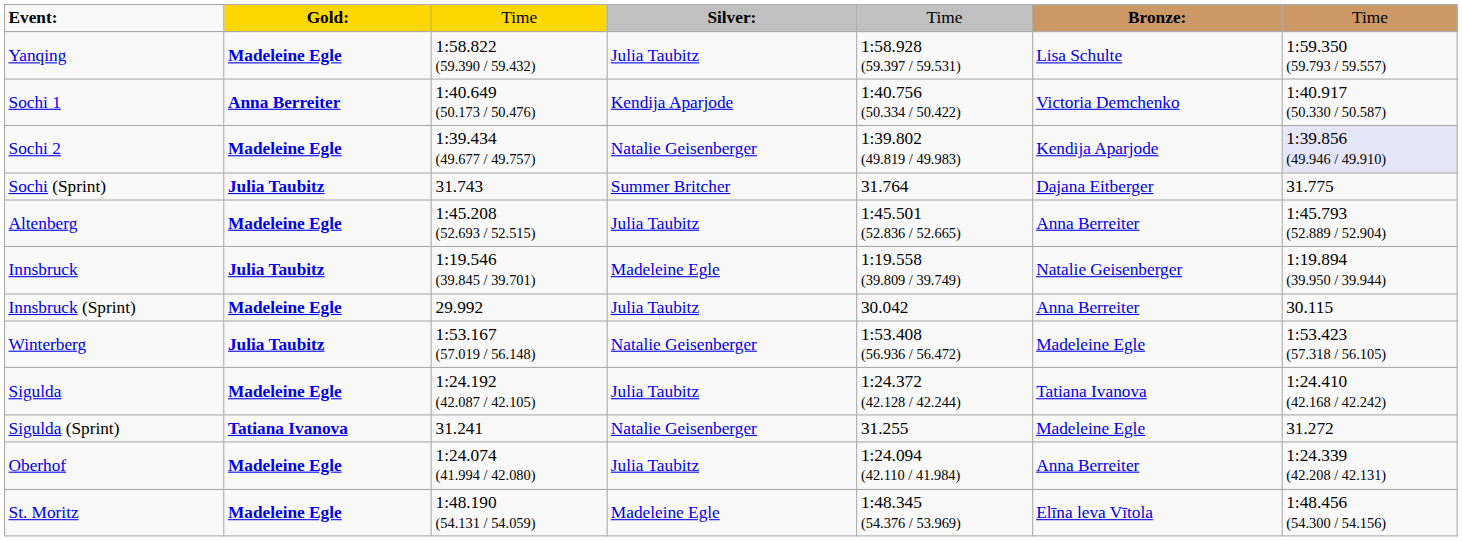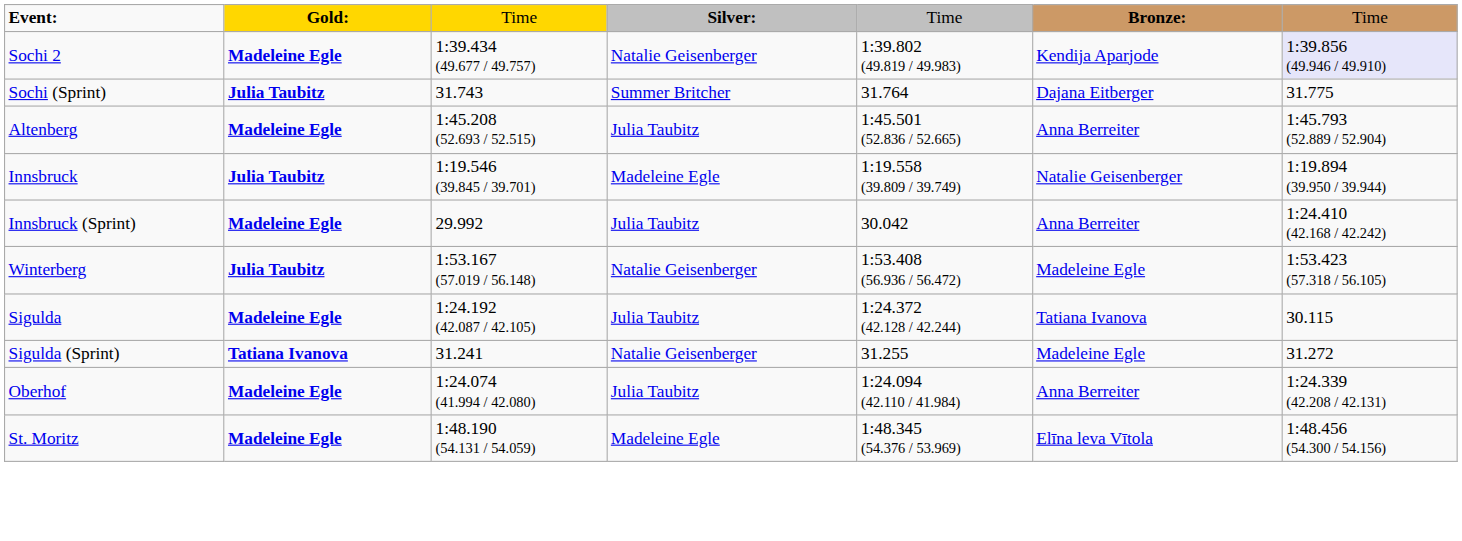 <table class="wikitable" style="width:85%;">
 <tr>
 <td><strong>Event:</strong></td>
 <td style="text-align:center; background:gold;"><strong>Gold:</strong></td>
 <td style="text-align:center; background:gold;">Time</td>
 <td style="text-align:center; background:silver;"><strong>Silver:</strong></td>
 <td style="text-align:center; background:silver;">Time</td>
 <td style="text-align:center; background:#c96;"><strong>Bronze:</strong></td>
 <td style="text-align:center; background:#c96;">Time</td>
-</tr>
-<tr>
-<td><a href='#'>Yanqing</a></td>
-<td><strong> <a href='#'>Madeleine Egle</a></strong></td>
-<td>1:58.822<br><small>(59.390 / 59.432)</small></td>
-<td> <a href='#'>Julia Taubitz</a></td>
-<td>1:58.928<br><small>(59.397 / 59.531)</small></td>
-<td> <a href='#'>Lisa Schulte</a></td>
-<td>1:59.350<br><small>(59.793 / 59.557)</small></td>
-</tr>
-<tr>
-<td><a href='#'>Sochi 1</a></td>
-<td><strong> <a href='#'>Anna Berreiter</a></strong></td>
-<td>1:40.649<br><small>(50.173 / 50.476)</small></td>
-<td> <a href='#'>Kendija Aparjode</a></td>
-<td>1:40.756<br><small>(50.334 / 50.422)</small></td>
-<td> <a href='#'>Victoria Demchenko</a></td>
-<td>1:40.917<br><small>(50.330 / 50.587)</small></td>
 </tr>
 <tr>
 <td><a href='#'>Sochi 2</a></td>
 <td><strong> <a href='#'>Madeleine Egle</a></strong></td>
 <td>1:39.434<br><small>(49.677 / 49.757)</small></td>
 <td> <a href='#'>Natalie Geisenberger</a></td>
 <td>1:39.802<br><small>(49.819 / 49.983)</small></td>
 <td> <a href='#'>Kendija Aparjode</a></td>
 <td style="background: lavender;">1:39.856<br><small>(49.946 / 49.910)</small></td>
 </tr>
 <tr>
 <td><a href='#'>Sochi</a> (Sprint)</td>
 <td><strong> <a href='#'>Julia Taubitz</a></strong></td>
 <td>31.743</td>
 <td> <a href='#'>Summer Britcher</a></td>
 <td>31.764</td>
 <td> <a href='#'>Dajana Eitberger</a></td>
 <td>31.775</td>
 </tr>
 <tr>
 <td><a href='#'>Altenberg</a></td>
 <td><strong> <a href='#'>Madeleine Egle</a></strong></td>
 <td>1:45.208<br><small>(52.693 / 52.515)</small></td>
 <td> <a href='#'>Julia Taubitz</a></td>
 <td>1:45.501<br><small>(52.836 / 52.665)</small></td>
 <td> <a href='#'>Anna Berreiter</a></td>
 <td>1:45.793<br><small>(52.889 / 52.904)</small></td>
 </tr>
 <tr>
 <td><a href='#'>Innsbruck</a></td>
 <td><strong> <a href='#'>Julia Taubitz</a></strong></td>
 <td>1:19.546<br><small>(39.845 / 39.701)</small></td>
 <td> <a href='#'>Madeleine Egle</a></td>
 <td>1:19.558<br><small>(39.809 / 39.749)</small></td>
 <td> <a href='#'>Natalie Geisenberger</a></td>
 <td>1:19.894<br><small>(39.950 / 39.944)</small></td>
 </tr>
 <tr>
 <td><a href='#'>Innsbruck</a> (Sprint)</td>
 <td><strong> <a href='#'>Madeleine Egle</a></strong></td>
 <td>29.992</td>
 <td> <a href='#'>Julia Taubitz</a></td>
 <td>30.042</td>
 <td> <a href='#'>Anna Berreiter</a></td>
-<td>30.115</td>
+<td>1:24.410<br><small>(42.168 / 42.242)</small></td>
 </tr>
 <tr>
 <td><a href='#'>Winterberg</a></td>
 <td><strong> <a href='#'>Julia Taubitz</a></strong></td>
 <td>1:53.167<br><small>(57.019 / 56.148)</small></td>
 <td> <a href='#'>Natalie Geisenberger</a></td>
 <td>1:53.408<br><small>(56.936 / 56.472)</small></td>
 <td> <a href='#'>Madeleine Egle</a></td>
 <td>1:53.423<br><small>(57.318 / 56.105)</small></td>
 </tr>
 <tr>
 <td><a href='#'>Sigulda</a></td>
 <td><strong> <a href='#'>Madeleine Egle</a></strong></td>
 <td>1:24.192<br><small>(42.087 / 42.105)</small></td>
 <td> <a href='#'>Julia Taubitz</a></td>
 <td>1:24.372<br><small>(42.128 / 42.244)</small></td>
 <td> <a href='#'>Tatiana Ivanova</a></td>
-<td>1:24.410<br><small>(42.168 / 42.242)</small></td>
+<td>30.115</td>
 </tr>
 <tr>
 <td><a href='#'>Sigulda</a> (Sprint)</td>
 <td><strong> <a href='#'>Tatiana Ivanova</a></strong></td>
 <td>31.241</td>
 <td> <a href='#'>Natalie Geisenberger</a></td>
 <td>31.255</td>
 <td> <a href='#'>Madeleine Egle</a></td>
 <td>31.272</td>
 </tr>
 <tr>
 <td><a href='#'>Oberhof</a></td>
 <td><strong> <a href='#'>Madeleine Egle</a></strong></td>
 <td>1:24.074<br><small>(41.994 / 42.080)</small></td>
 <td> <a href='#'>Julia Taubitz</a></td>
 <td>1:24.094<br><small>(42.110 / 41.984)</small></td>
 <td> <a href='#'>Anna Berreiter</a></td>
 <td>1:24.339<br><small>(42.208 / 42.131)</small></td>
 </tr>
 <tr>
 <td><a href='#'>St. Moritz</a></td>
 <td><strong> <a href='#'>Madeleine Egle</a></strong></td>
 <td>1:48.190<br><small>(54.131 / 54.059)</small></td>
 <td> <a href='#'>Madeleine Egle</a></td>
 <td>1:48.345<br><small>(54.376 / 53.969)</small></td>
 <td> <a href='#'>Elīna leva Vītola</a></td>
 <td>1:48.456<br><small>(54.300 / 54.156)</small></td>
 </tr>
 </table>
